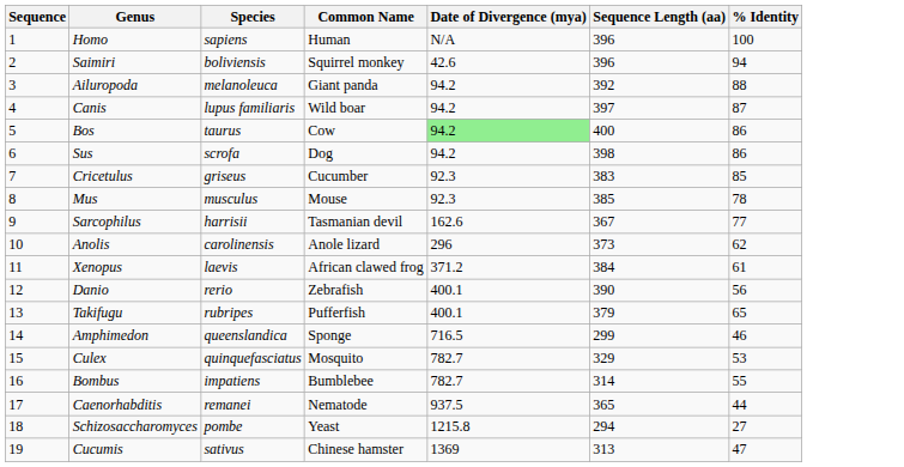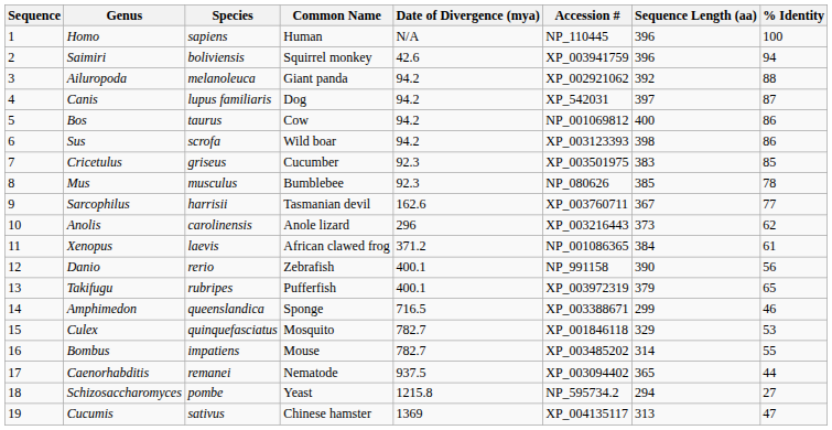 <table class="wikitable sortable">
 <tr>
 <th>Sequence</th>
 <th>Genus</th>
 <th>Species</th>
 <th>Common Name</th>
 <th>Date of Divergence (mya)</th>
+<th>Accession #</th>
 <th>Sequence Length (aa)</th>
 <th>% Identity</th>
 </tr>
 <tr>
 <td>1</td>
 <td><em>Homo</em></td>
 <td><em>sapiens</em></td>
 <td>Human</td>
 <td>N/A</td>
+<td>NP_110445</td>
 <td>396</td>
 <td>100</td>
 </tr>
 <tr>
 <td>2</td>
 <td><em>Saimiri</em></td>
 <td><em>boliviensis</em></td>
 <td>Squirrel monkey</td>
 <td>42.6</td>
+<td>XP_003941759</td>
 <td>396</td>
 <td>94</td>
 </tr>
 <tr>
 <td>3</td>
 <td><em>Ailuropoda</em></td>
 <td><em>melanoleuca</em></td>
 <td>Giant panda</td>
 <td>94.2</td>
+<td>XP_002921062</td>
 <td>392</td>
 <td>88</td>
 </tr>
 <tr>
 <td>4</td>
 <td><em>Canis</em></td>
 <td><em>lupus familiaris</em></td>
-<td>Wild boar</td>
+<td>Dog</td>
 <td>94.2</td>
+<td>XP_542031</td>
 <td>397</td>
 <td>87</td>
 </tr>
 <tr>
 <td>5</td>
 <td><em>Bos</em></td>
 <td><em>taurus</em></td>
 <td>Cow</td>
-<td style="background: lightgreen;">94.2</td>
+<td>94.2</td>
+<td>NP_001069812</td>
 <td>400</td>
 <td>86</td>
 </tr>
 <tr>
 <td>6</td>
 <td><em>Sus</em></td>
 <td><em>scrofa</em></td>
-<td>Dog</td>
+<td>Wild boar</td>
 <td>94.2</td>
+<td>XP_003123393</td>
 <td>398</td>
 <td>86</td>
 </tr>
 <tr>
 <td>7</td>
 <td><em>Cricetulus</em></td>
 <td><em>griseus</em></td>
 <td>Cucumber</td>
 <td>92.3</td>
+<td>XP_003501975</td>
 <td>383</td>
 <td>85</td>
 </tr>
 <tr>
 <td>8</td>
 <td><em>Mus</em></td>
 <td><em>musculus</em></td>
-<td>Mouse</td>
+<td>Bumblebee</td>
 <td>92.3</td>
+<td>NP_080626</td>
 <td>385</td>
 <td>78</td>
 </tr>
 <tr>
 <td>9</td>
 <td><em>Sarcophilus</em></td>
 <td><em>harrisii</em></td>
 <td>Tasmanian devil</td>
 <td>162.6</td>
+<td>XP_003760711</td>
 <td>367</td>
 <td>77</td>
 </tr>
 <tr>
 <td>10</td>
 <td><em>Anolis</em></td>
 <td><em>carolinensis</em></td>
 <td>Anole lizard</td>
 <td>296</td>
+<td>XP_003216443</td>
 <td>373</td>
 <td>62</td>
 </tr>
 <tr>
 <td>11</td>
 <td><em>Xenopus</em></td>
 <td><em>laevis</em></td>
 <td>African clawed frog</td>
 <td>371.2</td>
+<td>NP_001086365</td>
 <td>384</td>
 <td>61</td>
 </tr>
 <tr>
 <td>12</td>
 <td><em>Danio</em></td>
 <td><em>rerio</em></td>
 <td>Zebrafish</td>
 <td>400.1</td>
+<td>NP_991158</td>
 <td>390</td>
 <td>56</td>
 </tr>
 <tr>
 <td>13</td>
 <td><em>Takifugu</em></td>
 <td><em>rubripes</em></td>
 <td>Pufferfish</td>
 <td>400.1</td>
+<td>XP_003972319</td>
 <td>379</td>
 <td>65</td>
 </tr>
 <tr>
 <td>14</td>
 <td><em>Amphimedon</em></td>
 <td><em>queenslandica</em></td>
 <td>Sponge</td>
 <td>716.5</td>
+<td>XP_003388671</td>
 <td>299</td>
 <td>46</td>
 </tr>
 <tr>
 <td>15</td>
 <td><em>Culex</em></td>
 <td><em>quinquefasciatus</em></td>
 <td>Mosquito</td>
 <td>782.7</td>
+<td>XP_001846118</td>
 <td>329</td>
 <td>53</td>
 </tr>
 <tr>
 <td>16</td>
 <td><em>Bombus</em></td>
 <td><em>impatiens</em></td>
-<td>Bumblebee</td>
+<td>Mouse</td>
 <td>782.7</td>
+<td>XP_003485202</td>
 <td>314</td>
 <td>55</td>
 </tr>
 <tr>
 <td>17</td>
 <td><em>Caenorhabditis</em></td>
 <td><em>remanei</em></td>
 <td>Nematode</td>
 <td>937.5</td>
+<td>XP_003094402</td>
 <td>365</td>
 <td>44</td>
 </tr>
 <tr>
 <td>18</td>
 <td><em>Schizosaccharomyces</em></td>
 <td><em>pombe</em></td>
 <td>Yeast</td>
 <td>1215.8</td>
+<td>NP_595734.2</td>
 <td>294</td>
 <td>27</td>
 </tr>
 <tr>
 <td>19</td>
 <td><em>Cucumis</em></td>
 <td><em>sativus</em></td>
 <td>Chinese hamster</td>
 <td>1369</td>
+<td>XP_004135117</td>
 <td>313</td>
 <td>47</td>
 </tr>
 </table>
